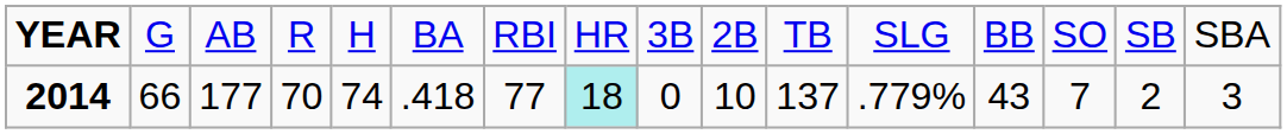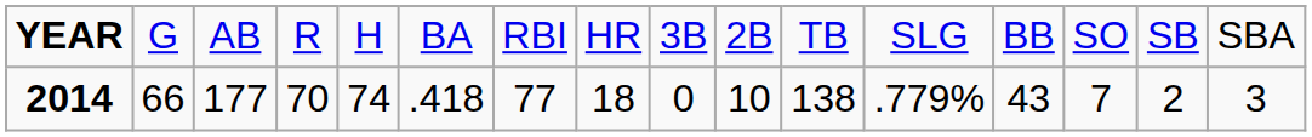 <table class="sortable wikitable" style="text-align:center;">
 <tr>
 <td><strong>YEAR</strong></td>
 <td><a href='#'>G</a></td>
 <td><a href='#'>AB</a></td>
 <td><a href='#'>R</a></td>
 <td><a href='#'>H</a></td>
 <td><a href='#'>BA</a></td>
 <td><a href='#'>RBI</a></td>
 <td><a href='#'>HR</a></td>
 <td><a href='#'>3B</a></td>
 <td><a href='#'>2B</a></td>
 <td><a href='#'>TB</a></td>
 <td><a href='#'>SLG</a></td>
 <td><a href='#'>BB</a></td>
 <td><a href='#'>SO</a></td>
 <td><a href='#'>SB</a></td>
 <td>SBA</td>
 </tr>
 <tr>
 <td><strong>2014</strong></td>
 <td>66</td>
 <td>177</td>
 <td>70</td>
 <td>74</td>
 <td>.418</td>
 <td>77</td>
-<td style="background: paleturquoise;">18</td>
+<td>18</td>
 <td>0</td>
 <td>10</td>
-<td>137</td>
+<td>138</td>
 <td>.779%</td>
 <td>43</td>
 <td>7</td>
 <td>2</td>
 <td>3</td>
 </tr>
 </table>
